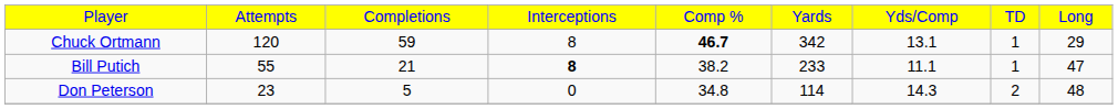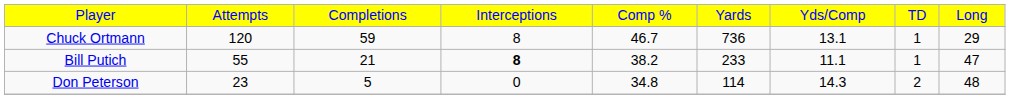 <table class="wikitable" width="90%">
 <tr align="center"  style="background:yellow;color:blue;">
 <td>Player</td>
 <td>Attempts</td>
 <td>Completions</td>
 <td>Interceptions</td>
 <td>Comp %</td>
 <td>Yards</td>
 <td>Yds/Comp</td>
 <td>TD</td>
 <td>Long</td>
 </tr>
 <tr align="center" bgcolor="">
 <td><a href='#'>Chuck Ortmann</a></td>
 <td>120</td>
 <td>59</td>
 <td>8</td>
-<td><strong>46.7</strong></td>
-<td>342</td>
+<td>46.7</td>
+<td>736</td>
 <td>13.1</td>
 <td>1</td>
 <td>29</td>
 </tr>
 <tr align="center" bgcolor="">
 <td><a href='#'>Bill Putich</a></td>
 <td>55</td>
 <td>21</td>
 <td><strong>8</strong></td>
 <td>38.2</td>
 <td>233</td>
 <td>11.1</td>
 <td>1</td>
 <td>47</td>
 </tr>
 <tr align="center" bgcolor="">
 <td><a href='#'>Don Peterson</a></td>
 <td>23</td>
 <td>5</td>
 <td>0</td>
 <td>34.8</td>
 <td>114</td>
 <td>14.3</td>
 <td>2</td>
 <td>48</td>
 </tr>
 <tr>
 </tr>
 </table>
